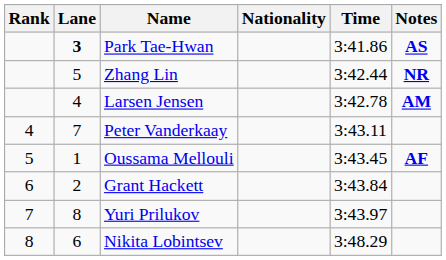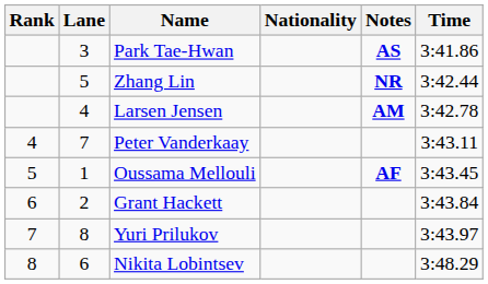 <table class='wikitable sortable' style='text-align:center'>
 <tr>
 <th>Rank</th>
 <th>Lane</th>
 <th>Name</th>
 <th>Nationality</th>
+<th>Notes</th>
 <th>Time</th>
-<th>Notes</th>
 </tr>
 <tr>
 <td></td>
-<td><strong>3</strong></td>
+<td>3</td>
 <td align=left><a href='#'>Park Tae-Hwan</a></td>
 <td align=left></td>
+<td><strong><a href='#'>AS</a></strong></td>
 <td>3:41.86</td>
-<td><strong><a href='#'>AS</a></strong></td>
 </tr>
 <tr>
 <td></td>
 <td>5</td>
 <td align=left><a href='#'>Zhang Lin</a></td>
 <td align=left></td>
+<td><strong><a href='#'>NR</a></strong></td>
 <td>3:42.44</td>
-<td><strong><a href='#'>NR</a></strong></td>
 </tr>
 <tr>
 <td></td>
 <td>4</td>
 <td align=left><a href='#'>Larsen Jensen</a></td>
 <td align=left></td>
+<td><strong><a href='#'>AM</a></strong></td>
 <td>3:42.78</td>
-<td><strong><a href='#'>AM</a></strong></td>
 </tr>
 <tr>
 <td>4</td>
 <td>7</td>
 <td align=left><a href='#'>Peter Vanderkaay</a></td>
 <td align=left></td>
+<td></td>
 <td>3:43.11</td>
-<td></td>
 </tr>
 <tr>
 <td>5</td>
 <td>1</td>
 <td align=left><a href='#'>Oussama Mellouli</a></td>
 <td align=left></td>
+<td><strong><a href='#'>AF</a></strong></td>
 <td>3:43.45</td>
-<td><strong><a href='#'>AF</a></strong></td>
 </tr>
 <tr>
 <td>6</td>
 <td>2</td>
 <td align=left><a href='#'>Grant Hackett</a></td>
 <td align=left></td>
+<td></td>
 <td>3:43.84</td>
-<td></td>
 </tr>
 <tr>
 <td>7</td>
 <td>8</td>
 <td align=left><a href='#'>Yuri Prilukov</a></td>
 <td align=left></td>
+<td></td>
 <td>3:43.97</td>
-<td></td>
 </tr>
 <tr>
 <td>8</td>
 <td>6</td>
 <td align=left><a href='#'>Nikita Lobintsev</a></td>
 <td align=left></td>
+<td></td>
 <td>3:48.29</td>
-<td></td>
 </tr>
 </table>
